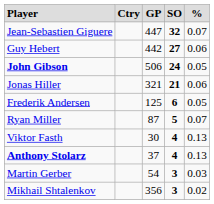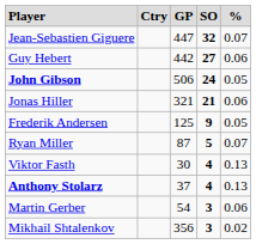 <table class="wikitable">
 <tr align="center" style="font-weight:bold; background-color:#dddddd;" |>
 <td align="left">Player</td>
 <td>Ctry</td>
 <td>GP</td>
 <td>SO</td>
 <td>%</td>
 </tr>
 <tr align="center">
 <td align="left"><a href='#'>Jean-Sebastien Giguere</a></td>
 <td></td>
 <td>447</td>
 <td><strong>32</strong></td>
 <td>0.07</td>
 </tr>
 <tr align="center">
 <td align="left"><a href='#'>Guy Hebert</a></td>
 <td></td>
 <td>442</td>
 <td><strong>27</strong></td>
 <td>0.06</td>
 </tr>
 <tr align="center">
 <td align="left"><strong><a href='#'>John Gibson</a></strong></td>
 <td></td>
 <td>506</td>
 <td><strong>24</strong></td>
 <td>0.05</td>
 </tr>
 <tr align="center">
 <td align="left"><a href='#'>Jonas Hiller</a></td>
 <td></td>
 <td>321</td>
 <td><strong>21</strong></td>
 <td>0.06</td>
 </tr>
 <tr align="center">
 <td align="left"><a href='#'>Frederik Andersen</a></td>
 <td></td>
 <td>125</td>
-<td><strong>6</strong></td>
+<td><strong>9</strong></td>
 <td>0.05</td>
 </tr>
 <tr align="center">
 <td align="left"><a href='#'>Ryan Miller</a></td>
 <td></td>
 <td>87</td>
 <td><strong>5</strong></td>
 <td>0.07</td>
 </tr>
 <tr align="center">
 <td align="left"><a href='#'>Viktor Fasth</a></td>
 <td></td>
 <td>30</td>
 <td><strong>4</strong></td>
 <td>0.13</td>
 </tr>
 <tr align="center">
 <td align="left"><strong><a href='#'>Anthony Stolarz</a></strong></td>
 <td></td>
 <td>37</td>
 <td><strong>4</strong></td>
 <td>0.13</td>
 </tr>
 <tr align="center">
 <td align="left"><a href='#'>Martin Gerber</a></td>
 <td></td>
 <td>54</td>
 <td><strong>3</strong></td>
-<td>0.03</td>
+<td>0.06</td>
 </tr>
 <tr align="center">
 <td align="left"><a href='#'>Mikhail Shtalenkov</a></td>
 <td></td>
 <td>356</td>
 <td><strong>3</strong></td>
 <td>0.02</td>
 </tr>
 </table>
